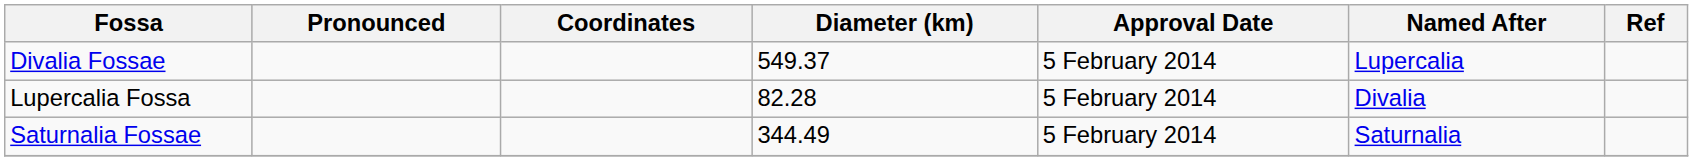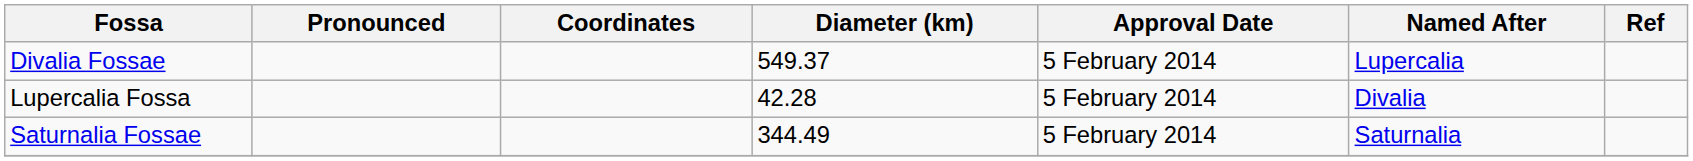 <table class="wikitable" style="min-width: 90%;">
 <tr>
 <th style="width:10em">Fossa</th>
 <th style="width:10em">Pronounced</th>
 <th>Coordinates</th>
 <th>Diameter (km)</th>
 <th>Approval Date</th>
 <th>Named After</th>
 <th>Ref</th>
 </tr>
 <tr>
 <td><a href='#'>Divalia Fossae</a></td>
 <td></td>
 <td></td>
 <td>549.37</td>
 <td>5 February 2014</td>
 <td><a href='#'>Lupercalia</a></td>
 <td></td>
 </tr>
 <tr>
 <td>Lupercalia Fossa</td>
 <td></td>
 <td></td>
-<td>82.28</td>
+<td>42.28</td>
 <td>5 February 2014</td>
 <td><a href='#'>Divalia</a></td>
 <td></td>
 </tr>
 <tr>
 <td><a href='#'>Saturnalia Fossae</a></td>
 <td></td>
 <td></td>
 <td>344.49</td>
 <td>5 February 2014</td>
 <td><a href='#'>Saturnalia</a></td>
 <td></td>
 </tr>
 <tr>
 </tr>
 </table>
